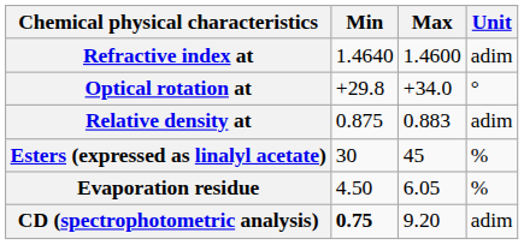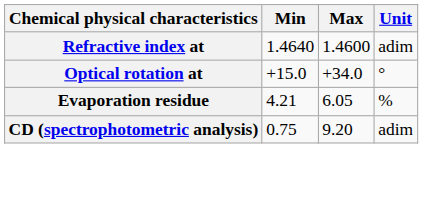 <table class="wikitable sortable plainrowheaders">
 <tr>
 <th scope="col">Chemical physical characteristics</th>
 <th scope="col">Min</th>
 <th scope="col">Max</th>
 <th scope="col"><a href='#'>Unit</a></th>
 </tr>
 <tr>
 <th scope="row"><a href='#'>Refractive index</a> at </th>
 <td>1.4640</td>
 <td>1.4600</td>
 <td>adim</td>
 </tr>
 <tr>
 <th scope="row"><a href='#'>Optical rotation</a> at </th>
-<td>+29.8</td>
+<td>+15.0</td>
 <td>+34.0</td>
 <td>°</td>
 </tr>
 <tr>
-<th scope="row"><a href='#'>Relative density</a> at </th>
-<td>0.875</td>
-<td>0.883</td>
-<td>adim</td>
-</tr>
-<tr>
-<th scope="row"><a href='#'>Esters</a> (expressed as <a href='#'>linalyl acetate</a>)</th>
-<td>30</td>
-<td>45</td>
-<td>%</td>
-</tr>
-<tr>
 <th scope="row">Evaporation residue</th>
-<td>4.50</td>
+<td>4.21</td>
 <td>6.05</td>
 <td>%</td>
 </tr>
 <tr>
 <th scope="row">CD (<a href='#'>spectrophotometric</a> analysis)</th>
-<td><strong>0.75</strong></td>
+<td>0.75</td>
 <td>9.20</td>
 <td>adim</td>
 </tr>
 </table>
